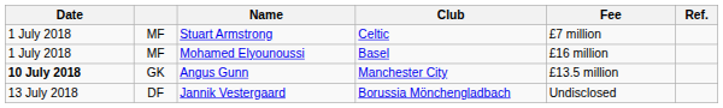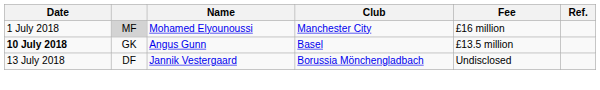 <table class="wikitable plainrowheaders">
 <tr>
 <th scope="col" style="width:10em;">Date</th>
 <th scope="col" style="width:3em;"></th>
 <th scope="col" style="width:14em;">Name</th>
 <th scope="col" style="width:15em;">Club</th>
 <th scope="col" style="width:10em;">Fee</th>
 <th scope="col" style="width:3em;">Ref.</th>
 </tr>
 <tr>
 <td>1 July 2018</td>
-<td align="center">MF</td>
-<td> <a href='#'>Stuart Armstrong</a></td>
-<td> <a href='#'>Celtic</a></td>
-<td>£7 million</td>
-<td align="center"></td>
-</tr>
-<tr>
-<td>1 July 2018</td>
-<td align="center">MF</td>
+<td align="center" style="background: lightgrey;">MF</td>
 <td> <a href='#'>Mohamed Elyounoussi</a></td>
-<td> <a href='#'>Basel</a></td>
+<td> <a href='#'>Manchester City</a></td>
 <td>£16 million</td>
 <td align="center"></td>
 </tr>
 <tr>
 <td><strong>10 July 2018</strong></td>
 <td align="center">GK</td>
 <td> <a href='#'>Angus Gunn</a></td>
-<td> <a href='#'>Manchester City</a></td>
+<td> <a href='#'>Basel</a></td>
 <td>£13.5 million</td>
 <td align="center"></td>
 </tr>
 <tr>
 <td>13 July 2018</td>
 <td align="center">DF</td>
 <td> <a href='#'>Jannik Vestergaard</a></td>
 <td> <a href='#'>Borussia Mönchengladbach</a></td>
 <td>Undisclosed</td>
 <td align="center"></td>
 </tr>
 </table>
